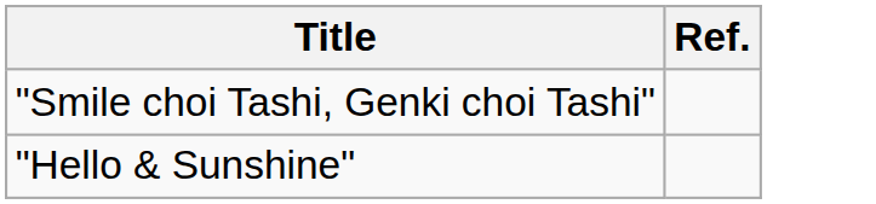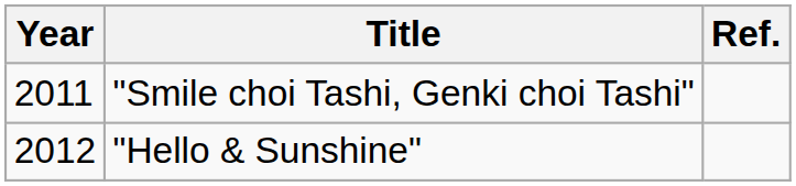 <table class="wikitable">
 <tr>
+<th>Year</th>
 <th>Title</th>
 <th>Ref.</th>
 </tr>
 <tr>
+<td>2011</td>
 <td>"Smile choi Tashi, Genki choi Tashi"</td>
 <td></td>
 </tr>
 <tr>
+<td>2012</td>
 <td>"Hello & Sunshine"</td>
 <td></td>
 </tr>
 </table>
